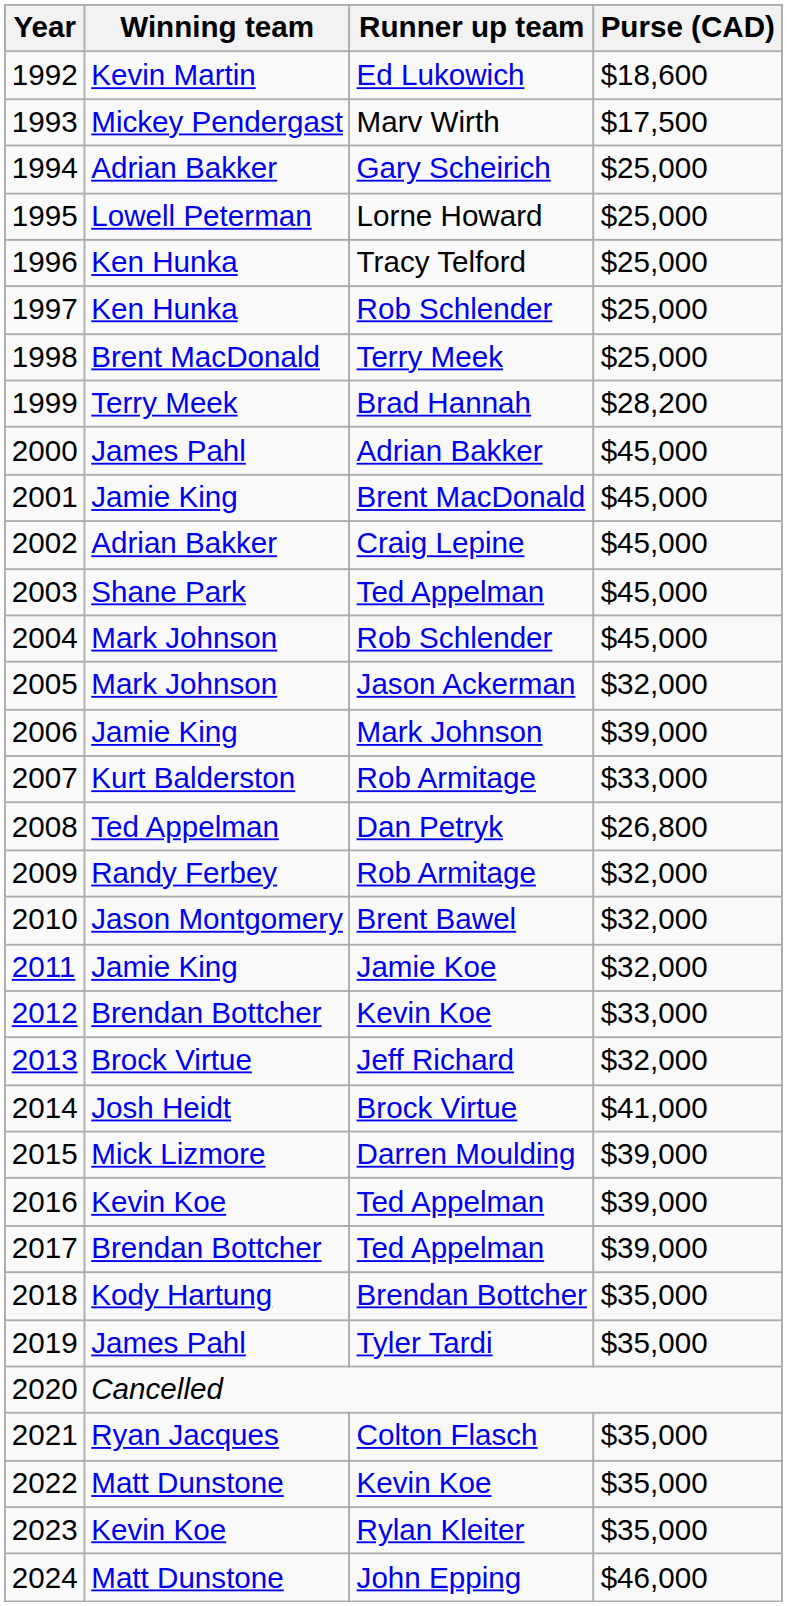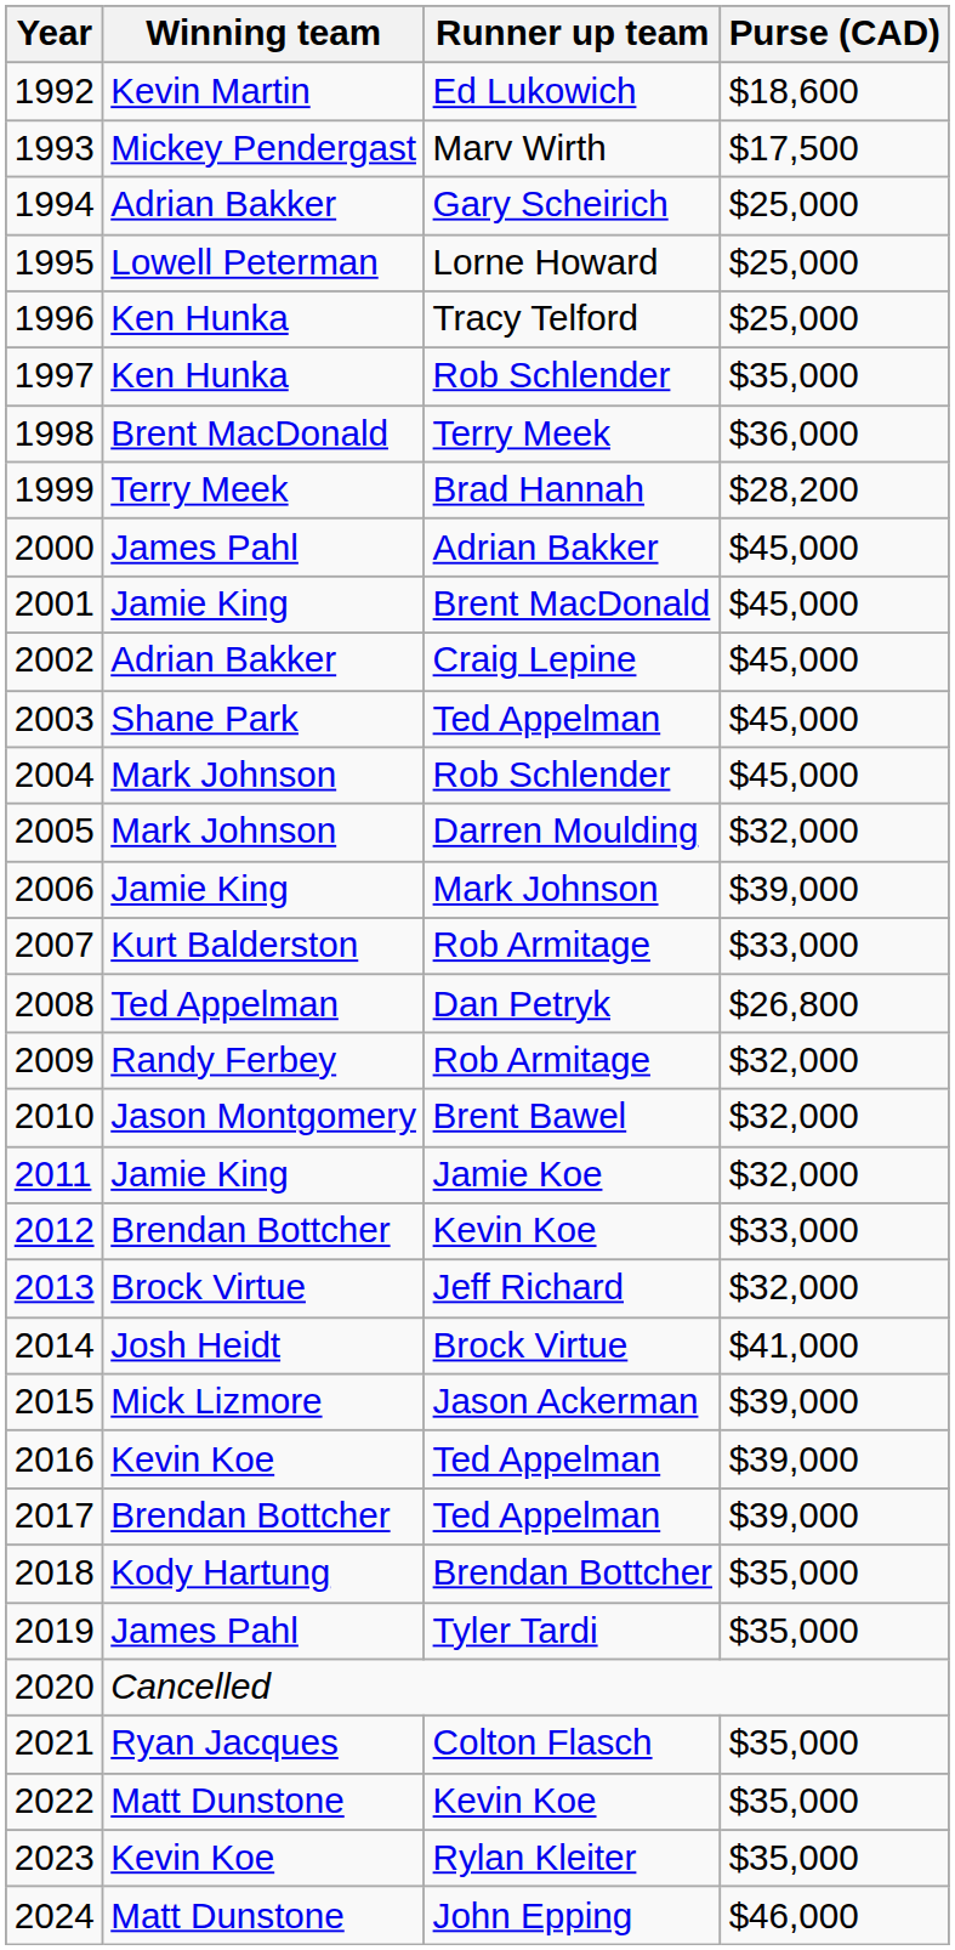 <table class="wikitable">
 <tr>
 <th scope="col">Year</th>
 <th scope="col">Winning team</th>
 <th scope="col">Runner up team</th>
 <th scope="col">Purse (CAD)</th>
 </tr>
 <tr>
 <td>1992</td>
 <td> <a href='#'>Kevin Martin</a></td>
 <td> <a href='#'>Ed Lukowich</a></td>
 <td>$18,600</td>
 </tr>
 <tr>
 <td>1993</td>
 <td> <a href='#'>Mickey Pendergast</a></td>
 <td> Marv Wirth</td>
 <td>$17,500</td>
 </tr>
 <tr>
 <td>1994</td>
 <td> <a href='#'>Adrian Bakker</a></td>
 <td> <a href='#'>Gary Scheirich</a></td>
 <td>$25,000</td>
 </tr>
 <tr>
 <td>1995</td>
 <td> <a href='#'>Lowell Peterman</a></td>
 <td> Lorne Howard</td>
 <td>$25,000</td>
 </tr>
 <tr>
 <td>1996</td>
 <td> <a href='#'>Ken Hunka</a></td>
 <td> Tracy Telford</td>
 <td>$25,000</td>
 </tr>
 <tr>
 <td>1997</td>
 <td> <a href='#'>Ken Hunka</a></td>
 <td> <a href='#'>Rob Schlender</a></td>
-<td>$25,000</td>
+<td>$35,000</td>
 </tr>
 <tr>
 <td>1998</td>
 <td> <a href='#'>Brent MacDonald</a></td>
 <td> <a href='#'>Terry Meek</a></td>
-<td>$25,000</td>
+<td>$36,000</td>
 </tr>
 <tr>
 <td>1999</td>
 <td> <a href='#'>Terry Meek</a></td>
 <td> <a href='#'>Brad Hannah</a></td>
 <td>$28,200</td>
 </tr>
 <tr>
 <td>2000</td>
 <td> <a href='#'>James Pahl</a></td>
 <td> <a href='#'>Adrian Bakker</a></td>
 <td>$45,000</td>
 </tr>
 <tr>
 <td>2001</td>
 <td> <a href='#'>Jamie King</a></td>
 <td> <a href='#'>Brent MacDonald</a></td>
 <td>$45,000</td>
 </tr>
 <tr>
 <td>2002</td>
 <td> <a href='#'>Adrian Bakker</a></td>
 <td> <a href='#'>Craig Lepine</a></td>
 <td>$45,000</td>
 </tr>
 <tr>
 <td>2003</td>
 <td> <a href='#'>Shane Park</a></td>
 <td> <a href='#'>Ted Appelman</a></td>
 <td>$45,000</td>
 </tr>
 <tr>
 <td>2004</td>
 <td> <a href='#'>Mark Johnson</a></td>
 <td> <a href='#'>Rob Schlender</a></td>
 <td>$45,000</td>
 </tr>
 <tr>
 <td>2005</td>
 <td> <a href='#'>Mark Johnson</a></td>
-<td> <a href='#'>Jason Ackerman</a></td>
+<td> <a href='#'>Darren Moulding</a></td>
 <td>$32,000</td>
 </tr>
 <tr>
 <td>2006</td>
 <td> <a href='#'>Jamie King</a></td>
 <td> <a href='#'>Mark Johnson</a></td>
 <td>$39,000</td>
 </tr>
 <tr>
 <td>2007</td>
 <td> <a href='#'>Kurt Balderston</a></td>
 <td> <a href='#'>Rob Armitage</a></td>
 <td>$33,000</td>
 </tr>
 <tr>
 <td>2008</td>
 <td> <a href='#'>Ted Appelman</a></td>
 <td> <a href='#'>Dan Petryk</a></td>
 <td>$26,800</td>
 </tr>
 <tr>
 <td>2009</td>
 <td> <a href='#'>Randy Ferbey</a></td>
 <td> <a href='#'>Rob Armitage</a></td>
 <td>$32,000</td>
 </tr>
 <tr>
 <td>2010</td>
 <td> <a href='#'>Jason Montgomery</a></td>
 <td> <a href='#'>Brent Bawel</a></td>
 <td>$32,000</td>
 </tr>
 <tr>
 <td><a href='#'>2011</a></td>
 <td> <a href='#'>Jamie King</a></td>
 <td> <a href='#'>Jamie Koe</a></td>
 <td>$32,000</td>
 </tr>
 <tr>
 <td><a href='#'>2012</a></td>
 <td> <a href='#'>Brendan Bottcher</a></td>
 <td> <a href='#'>Kevin Koe</a></td>
 <td>$33,000</td>
 </tr>
 <tr>
 <td><a href='#'>2013</a></td>
 <td> <a href='#'>Brock Virtue</a></td>
 <td> <a href='#'>Jeff Richard</a></td>
 <td>$32,000</td>
 </tr>
 <tr>
 <td>2014</td>
 <td> <a href='#'>Josh Heidt</a></td>
 <td> <a href='#'>Brock Virtue</a></td>
 <td>$41,000</td>
 </tr>
 <tr>
 <td>2015</td>
 <td> <a href='#'>Mick Lizmore</a></td>
-<td> <a href='#'>Darren Moulding</a></td>
+<td> <a href='#'>Jason Ackerman</a></td>
 <td>$39,000</td>
 </tr>
 <tr>
 <td>2016</td>
 <td> <a href='#'>Kevin Koe</a></td>
 <td> <a href='#'>Ted Appelman</a></td>
 <td>$39,000</td>
 </tr>
 <tr>
 <td>2017</td>
 <td> <a href='#'>Brendan Bottcher</a></td>
 <td> <a href='#'>Ted Appelman</a></td>
 <td>$39,000</td>
 </tr>
 <tr>
 <td>2018</td>
 <td> <a href='#'>Kody Hartung</a></td>
 <td> <a href='#'>Brendan Bottcher</a></td>
 <td>$35,000</td>
 </tr>
 <tr>
 <td>2019</td>
 <td> <a href='#'>James Pahl</a></td>
 <td> <a href='#'>Tyler Tardi</a></td>
 <td>$35,000</td>
 </tr>
 <tr>
 <td>2020</td>
 <td colspan="3"><em>Cancelled</em></td>
 </tr>
 <tr>
 <td>2021</td>
 <td> <a href='#'>Ryan Jacques</a></td>
 <td> <a href='#'>Colton Flasch</a></td>
 <td>$35,000</td>
 </tr>
 <tr>
 <td>2022</td>
 <td> <a href='#'>Matt Dunstone</a></td>
 <td> <a href='#'>Kevin Koe</a></td>
 <td>$35,000</td>
 </tr>
 <tr>
 <td>2023</td>
 <td> <a href='#'>Kevin Koe</a></td>
 <td> <a href='#'>Rylan Kleiter</a></td>
 <td>$35,000</td>
 </tr>
 <tr>
 <td>2024</td>
 <td> <a href='#'>Matt Dunstone</a></td>
 <td> <a href='#'>John Epping</a></td>
 <td>$46,000</td>
 </tr>
 </table>
